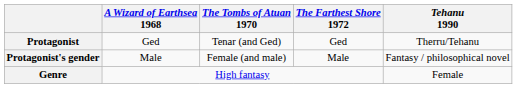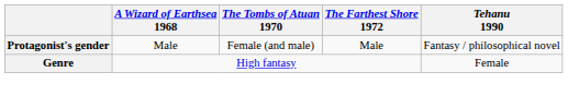 <table class="wikitable" style="margin: 1em auto; text-align:center;">
 <tr>
 <th></th>
 <th><em><a href='#'>A Wizard of Earthsea</a></em><br>1968</th>
 <th><em><a href='#'>The Tombs of Atuan</a></em><br>1970</th>
 <th><em><a href='#'>The Farthest Shore</a></em><br>1972</th>
 <th><em>Tehanu</em><br>1990</th>
-</tr>
-<tr>
-<th>Protagonist</th>
-<td>Ged</td>
-<td>Tenar (and Ged)</td>
-<td>Ged</td>
-<td>Therru/Tehanu</td>
 </tr>
 <tr>
 <th>Protagonist's gender</th>
 <td>Male</td>
 <td>Female (and male)</td>
 <td>Male</td>
 <td>Fantasy / philosophical novel</td>
 </tr>
 <tr>
 <th>Genre</th>
 <td colspan=3><a href='#'>High fantasy</a></td>
 <td>Female</td>
 </tr>
 </table>
